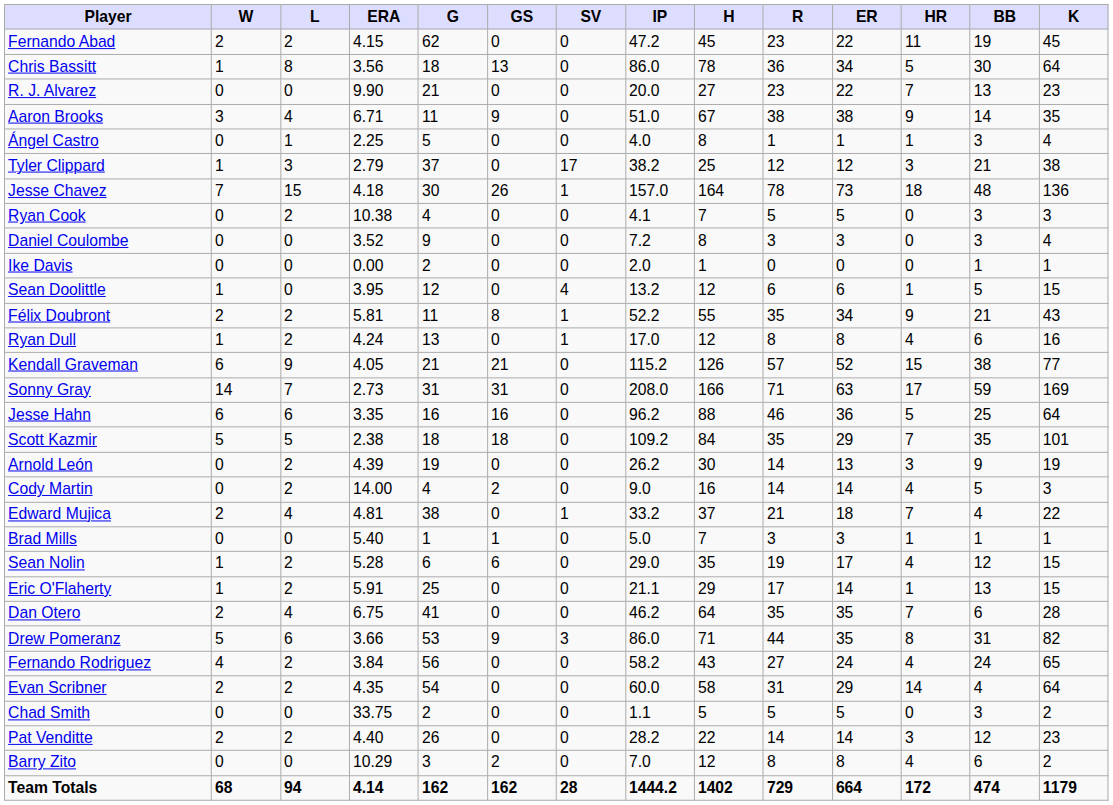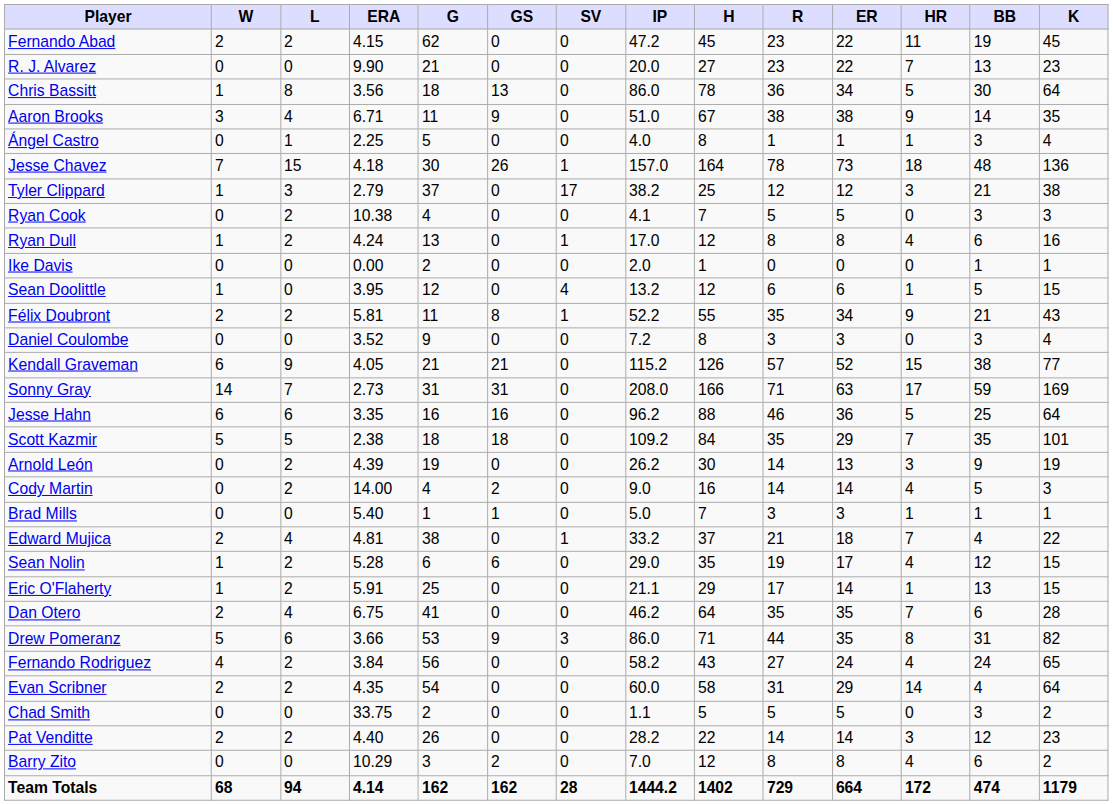 <table class="wikitable sortable">
 <tr>
 <th style="background:#ddf; width:15%;">Player</th>
 <th style="background:#ddf; width:5%;">W</th>
 <th style="background:#ddf; width:5%;">L</th>
 <th style="background:#ddf; width:5%;">ERA</th>
 <th style="background:#ddf; width:5%;">G</th>
 <th style="background:#ddf; width:5%;">GS</th>
 <th style="background:#ddf; width:5%;">SV</th>
 <th style="background:#ddf; width:5%;">IP</th>
 <th style="background:#ddf; width:5%;">H</th>
 <th style="background:#ddf; width:5%;">R</th>
 <th style="background:#ddf; width:5%;">ER</th>
 <th style="background:#ddf; width:5%;">HR</th>
 <th style="background:#ddf; width:5%;">BB</th>
 <th style="background:#ddf; width:5%;">K</th>
 </tr>
 <tr>
 <td><a href='#'>Fernando Abad</a></td>
 <td>2</td>
 <td>2</td>
 <td>4.15</td>
 <td>62</td>
 <td>0</td>
 <td>0</td>
 <td>47.2</td>
 <td>45</td>
 <td>23</td>
 <td>22</td>
 <td>11</td>
 <td>19</td>
 <td>45</td>
 </tr>
 <tr>
+<td><a href='#'>R. J. Alvarez</a></td>
+<td>0</td>
+<td>0</td>
+<td>9.90</td>
+<td>21</td>
+<td>0</td>
+<td>0</td>
+<td>20.0</td>
+<td>27</td>
+<td>23</td>
+<td>22</td>
+<td>7</td>
+<td>13</td>
+<td>23</td>
+</tr>
+<tr>
 <td><a href='#'>Chris Bassitt</a></td>
 <td>1</td>
 <td>8</td>
 <td>3.56</td>
 <td>18</td>
 <td>13</td>
 <td>0</td>
 <td>86.0</td>
 <td>78</td>
 <td>36</td>
 <td>34</td>
 <td>5</td>
 <td>30</td>
 <td>64</td>
-</tr>
-<tr>
-<td><a href='#'>R. J. Alvarez</a></td>
-<td>0</td>
-<td>0</td>
-<td>9.90</td>
-<td>21</td>
-<td>0</td>
-<td>0</td>
-<td>20.0</td>
-<td>27</td>
-<td>23</td>
-<td>22</td>
-<td>7</td>
-<td>13</td>
-<td>23</td>
 </tr>
 <tr>
 <td><a href='#'>Aaron Brooks</a></td>
 <td>3</td>
 <td>4</td>
 <td>6.71</td>
 <td>11</td>
 <td>9</td>
 <td>0</td>
 <td>51.0</td>
 <td>67</td>
 <td>38</td>
 <td>38</td>
 <td>9</td>
 <td>14</td>
 <td>35</td>
 </tr>
 <tr>
 <td><a href='#'>Ángel Castro</a></td>
 <td>0</td>
 <td>1</td>
 <td>2.25</td>
 <td>5</td>
 <td>0</td>
 <td>0</td>
 <td>4.0</td>
 <td>8</td>
 <td>1</td>
 <td>1</td>
 <td>1</td>
 <td>3</td>
 <td>4</td>
 </tr>
 <tr>
+<td><a href='#'>Jesse Chavez</a></td>
+<td>7</td>
+<td>15</td>
+<td>4.18</td>
+<td>30</td>
+<td>26</td>
+<td>1</td>
+<td>157.0</td>
+<td>164</td>
+<td>78</td>
+<td>73</td>
+<td>18</td>
+<td>48</td>
+<td>136</td>
+</tr>
+<tr>
 <td><a href='#'>Tyler Clippard</a></td>
 <td>1</td>
 <td>3</td>
 <td>2.79</td>
 <td>37</td>
 <td>0</td>
 <td>17</td>
 <td>38.2</td>
 <td>25</td>
 <td>12</td>
 <td>12</td>
 <td>3</td>
 <td>21</td>
 <td>38</td>
-</tr>
-<tr>
-<td><a href='#'>Jesse Chavez</a></td>
-<td>7</td>
-<td>15</td>
-<td>4.18</td>
-<td>30</td>
-<td>26</td>
-<td>1</td>
-<td>157.0</td>
-<td>164</td>
-<td>78</td>
-<td>73</td>
-<td>18</td>
-<td>48</td>
-<td>136</td>
 </tr>
 <tr>
 <td><a href='#'>Ryan Cook</a></td>
 <td>0</td>
 <td>2</td>
 <td>10.38</td>
 <td>4</td>
 <td>0</td>
 <td>0</td>
 <td>4.1</td>
 <td>7</td>
 <td>5</td>
 <td>5</td>
 <td>0</td>
 <td>3</td>
 <td>3</td>
 </tr>
 <tr>
-<td><a href='#'>Daniel Coulombe</a></td>
+<td><a href='#'>Ryan Dull</a></td>
+<td>1</td>
+<td>2</td>
+<td>4.24</td>
+<td>13</td>
 <td>0</td>
-<td>0</td>
-<td>3.52</td>
-<td>9</td>
-<td>0</td>
-<td>0</td>
-<td>7.2</td>
+<td>1</td>
+<td>17.0</td>
+<td>12</td>
 <td>8</td>
-<td>3</td>
-<td>3</td>
-<td>0</td>
-<td>3</td>
+<td>8</td>
 <td>4</td>
+<td>6</td>
+<td>16</td>
 </tr>
 <tr>
 <td><a href='#'>Ike Davis</a></td>
 <td>0</td>
 <td>0</td>
 <td>0.00</td>
 <td>2</td>
 <td>0</td>
 <td>0</td>
 <td>2.0</td>
 <td>1</td>
 <td>0</td>
 <td>0</td>
 <td>0</td>
 <td>1</td>
 <td>1</td>
 </tr>
 <tr>
 <td><a href='#'>Sean Doolittle</a></td>
 <td>1</td>
 <td>0</td>
 <td>3.95</td>
 <td>12</td>
 <td>0</td>
 <td>4</td>
 <td>13.2</td>
 <td>12</td>
 <td>6</td>
 <td>6</td>
 <td>1</td>
 <td>5</td>
 <td>15</td>
 </tr>
 <tr>
 <td><a href='#'>Félix Doubront</a></td>
 <td>2</td>
 <td>2</td>
 <td>5.81</td>
 <td>11</td>
 <td>8</td>
 <td>1</td>
 <td>52.2</td>
 <td>55</td>
 <td>35</td>
 <td>34</td>
 <td>9</td>
 <td>21</td>
 <td>43</td>
 </tr>
 <tr>
-<td><a href='#'>Ryan Dull</a></td>
-<td>1</td>
-<td>2</td>
-<td>4.24</td>
-<td>13</td>
+<td><a href='#'>Daniel Coulombe</a></td>
 <td>0</td>
-<td>1</td>
-<td>17.0</td>
-<td>12</td>
+<td>0</td>
+<td>3.52</td>
+<td>9</td>
+<td>0</td>
+<td>0</td>
+<td>7.2</td>
 <td>8</td>
-<td>8</td>
+<td>3</td>
+<td>3</td>
+<td>0</td>
+<td>3</td>
 <td>4</td>
-<td>6</td>
-<td>16</td>
 </tr>
 <tr>
 <td><a href='#'>Kendall Graveman</a></td>
 <td>6</td>
 <td>9</td>
 <td>4.05</td>
 <td>21</td>
 <td>21</td>
 <td>0</td>
 <td>115.2</td>
 <td>126</td>
 <td>57</td>
 <td>52</td>
 <td>15</td>
 <td>38</td>
 <td>77</td>
 </tr>
 <tr>
 <td><a href='#'>Sonny Gray</a></td>
 <td>14</td>
 <td>7</td>
 <td>2.73</td>
 <td>31</td>
 <td>31</td>
 <td>0</td>
 <td>208.0</td>
 <td>166</td>
 <td>71</td>
 <td>63</td>
 <td>17</td>
 <td>59</td>
 <td>169</td>
 </tr>
 <tr>
 <td><a href='#'>Jesse Hahn</a></td>
 <td>6</td>
 <td>6</td>
 <td>3.35</td>
 <td>16</td>
 <td>16</td>
 <td>0</td>
 <td>96.2</td>
 <td>88</td>
 <td>46</td>
 <td>36</td>
 <td>5</td>
 <td>25</td>
 <td>64</td>
 </tr>
 <tr>
 <td><a href='#'>Scott Kazmir</a></td>
 <td>5</td>
 <td>5</td>
 <td>2.38</td>
 <td>18</td>
 <td>18</td>
 <td>0</td>
 <td>109.2</td>
 <td>84</td>
 <td>35</td>
 <td>29</td>
 <td>7</td>
 <td>35</td>
 <td>101</td>
 </tr>
 <tr>
 <td><a href='#'>Arnold León</a></td>
 <td>0</td>
 <td>2</td>
 <td>4.39</td>
 <td>19</td>
 <td>0</td>
 <td>0</td>
 <td>26.2</td>
 <td>30</td>
 <td>14</td>
 <td>13</td>
 <td>3</td>
 <td>9</td>
 <td>19</td>
 </tr>
 <tr>
 <td><a href='#'>Cody Martin</a></td>
 <td>0</td>
 <td>2</td>
 <td>14.00</td>
 <td>4</td>
 <td>2</td>
 <td>0</td>
 <td>9.0</td>
 <td>16</td>
 <td>14</td>
 <td>14</td>
 <td>4</td>
 <td>5</td>
 <td>3</td>
 </tr>
 <tr>
+<td><a href='#'>Brad Mills</a></td>
+<td>0</td>
+<td>0</td>
+<td>5.40</td>
+<td>1</td>
+<td>1</td>
+<td>0</td>
+<td>5.0</td>
+<td>7</td>
+<td>3</td>
+<td>3</td>
+<td>1</td>
+<td>1</td>
+<td>1</td>
+</tr>
+<tr>
 <td><a href='#'>Edward Mujica</a></td>
 <td>2</td>
 <td>4</td>
 <td>4.81</td>
 <td>38</td>
 <td>0</td>
 <td>1</td>
 <td>33.2</td>
 <td>37</td>
 <td>21</td>
 <td>18</td>
 <td>7</td>
 <td>4</td>
 <td>22</td>
-</tr>
-<tr>
-<td><a href='#'>Brad Mills</a></td>
-<td>0</td>
-<td>0</td>
-<td>5.40</td>
-<td>1</td>
-<td>1</td>
-<td>0</td>
-<td>5.0</td>
-<td>7</td>
-<td>3</td>
-<td>3</td>
-<td>1</td>
-<td>1</td>
-<td>1</td>
 </tr>
 <tr>
 <td><a href='#'>Sean Nolin</a></td>
 <td>1</td>
 <td>2</td>
 <td>5.28</td>
 <td>6</td>
 <td>6</td>
 <td>0</td>
 <td>29.0</td>
 <td>35</td>
 <td>19</td>
 <td>17</td>
 <td>4</td>
 <td>12</td>
 <td>15</td>
 </tr>
 <tr>
 <td><a href='#'>Eric O'Flaherty</a></td>
 <td>1</td>
 <td>2</td>
 <td>5.91</td>
 <td>25</td>
 <td>0</td>
 <td>0</td>
 <td>21.1</td>
 <td>29</td>
 <td>17</td>
 <td>14</td>
 <td>1</td>
 <td>13</td>
 <td>15</td>
 </tr>
 <tr>
 <td><a href='#'>Dan Otero</a></td>
 <td>2</td>
 <td>4</td>
 <td>6.75</td>
 <td>41</td>
 <td>0</td>
 <td>0</td>
 <td>46.2</td>
 <td>64</td>
 <td>35</td>
 <td>35</td>
 <td>7</td>
 <td>6</td>
 <td>28</td>
 </tr>
 <tr>
 <td><a href='#'>Drew Pomeranz</a></td>
 <td>5</td>
 <td>6</td>
 <td>3.66</td>
 <td>53</td>
 <td>9</td>
 <td>3</td>
 <td>86.0</td>
 <td>71</td>
 <td>44</td>
 <td>35</td>
 <td>8</td>
 <td>31</td>
 <td>82</td>
 </tr>
 <tr>
 <td><a href='#'>Fernando Rodriguez</a></td>
 <td>4</td>
 <td>2</td>
 <td>3.84</td>
 <td>56</td>
 <td>0</td>
 <td>0</td>
 <td>58.2</td>
 <td>43</td>
 <td>27</td>
 <td>24</td>
 <td>4</td>
 <td>24</td>
 <td>65</td>
 </tr>
 <tr>
 <td><a href='#'>Evan Scribner</a></td>
 <td>2</td>
 <td>2</td>
 <td>4.35</td>
 <td>54</td>
 <td>0</td>
 <td>0</td>
 <td>60.0</td>
 <td>58</td>
 <td>31</td>
 <td>29</td>
 <td>14</td>
 <td>4</td>
 <td>64</td>
 </tr>
 <tr>
 <td><a href='#'>Chad Smith</a></td>
 <td>0</td>
 <td>0</td>
 <td>33.75</td>
 <td>2</td>
 <td>0</td>
 <td>0</td>
 <td>1.1</td>
 <td>5</td>
 <td>5</td>
 <td>5</td>
 <td>0</td>
 <td>3</td>
 <td>2</td>
 </tr>
 <tr>
 <td><a href='#'>Pat Venditte</a></td>
 <td>2</td>
 <td>2</td>
 <td>4.40</td>
 <td>26</td>
 <td>0</td>
 <td>0</td>
 <td>28.2</td>
 <td>22</td>
 <td>14</td>
 <td>14</td>
 <td>3</td>
 <td>12</td>
 <td>23</td>
 </tr>
 <tr>
 <td><a href='#'>Barry Zito</a></td>
 <td>0</td>
 <td>0</td>
 <td>10.29</td>
 <td>3</td>
 <td>2</td>
 <td>0</td>
 <td>7.0</td>
 <td>12</td>
 <td>8</td>
 <td>8</td>
 <td>4</td>
 <td>6</td>
 <td>2</td>
 </tr>
 <tr>
 <td><strong>Team Totals</strong></td>
 <td><strong>68</strong></td>
 <td><strong>94</strong></td>
 <td><strong>4.14</strong></td>
 <td><strong>162</strong></td>
 <td><strong>162</strong></td>
 <td><strong>28</strong></td>
 <td><strong>1444.2</strong></td>
 <td><strong>1402</strong></td>
 <td><strong>729</strong></td>
 <td><strong>664</strong></td>
 <td><strong>172</strong></td>
 <td><strong>474</strong></td>
 <td><strong>1179</strong></td>
 </tr>
 </table>
